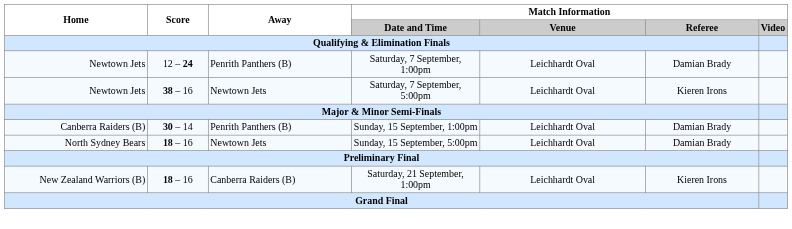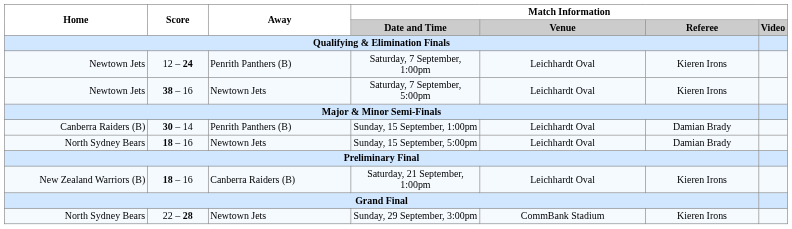 <table border="1" cellpadding="3" cellspacing="0" width="100%" style="border-collapse:collapse;  text-align:center;">
 <tr>
 <th rowspan="2" width="19%">Home</th>
 <th rowspan="2" width="8%">Score</th>
 <th rowspan="2" width="19%">Away</th>
 <th colspan="4">Match Information</th>
 </tr>
 <tr bgcolor="#CCCCCC">
 <th width="17%">Date and Time</th>
 <th width="22%">Venue</th>
 <th width="50%">Referee</th>
 <th>Video</th>
 </tr>
 <tr style="background:#d0e7ff;">
 <td colspan="6"><strong>Qualifying & Elimination Finals</strong></td>
 <td></td>
 </tr>
 <tr style="text-align:center; background:#f5faff;">
 <td align="right">Newtown Jets </td>
 <td>12 – <strong>24</strong></td>
 <td align="left"> Penrith Panthers (B)</td>
 <td>Saturday, 7 September, 1:00pm</td>
 <td>Leichhardt Oval</td>
-<td>Damian Brady</td>
+<td>Kieren Irons</td>
 <td></td>
 </tr>
 <tr style="text-align:center; background:#f5faff;">
 <td align="right">Newtown Jets </td>
 <td><strong>38</strong> – 16</td>
 <td align="left"> Newtown Jets</td>
 <td>Saturday, 7 September, 5:00pm</td>
 <td>Leichhardt Oval</td>
 <td>Kieren Irons</td>
 <td></td>
 </tr>
 <tr style="background:#d0e7ff;">
 <td colspan="6"><strong>Major & Minor Semi-Finals</strong></td>
 <td></td>
 </tr>
 <tr style="text-align:center; background:#f5faff;">
 <td align="right">Canberra Raiders (B) </td>
 <td><strong>30</strong> – 14</td>
 <td align="left"> Penrith Panthers (B)</td>
 <td>Sunday, 15 September, 1:00pm</td>
 <td>Leichhardt Oval</td>
 <td>Damian Brady</td>
 <td></td>
 </tr>
 <tr style="text-align:center; background:#f5faff;">
 <td align="right">North Sydney Bears </td>
 <td><strong>18</strong> – 16</td>
 <td align="left"> Newtown Jets</td>
 <td>Sunday, 15 September, 5:00pm</td>
 <td>Leichhardt Oval</td>
 <td>Damian Brady</td>
 <td></td>
 </tr>
 <tr style="background:#d0e7ff;">
 <td colspan="6"><strong>Preliminary Final</strong></td>
 <td></td>
 </tr>
 <tr style="text-align:center; background:#f5faff;">
 <td align="right">New Zealand Warriors (B) </td>
 <td><strong>18</strong> – 16</td>
 <td align="left"> Canberra Raiders (B)</td>
 <td>Saturday, 21 September, 1:00pm</td>
 <td>Leichhardt Oval</td>
 <td>Kieren Irons</td>
 <td></td>
 </tr>
 <tr style="background:#d0e7ff;">
 <td colspan="6"><strong>Grand Final</strong></td>
 <td></td>
 </tr>
+<tr style="text-align:center; background:#f5faff;">
+<td align="right">North Sydney Bears </td>
+<td>22 – <strong>28</strong></td>
+<td align="left"> Newtown Jets</td>
+<td>Sunday, 29 September, 3:00pm</td>
+<td>CommBank Stadium</td>
+<td>Kieren Irons</td>
+<td></td>
+</tr>
 </table>
